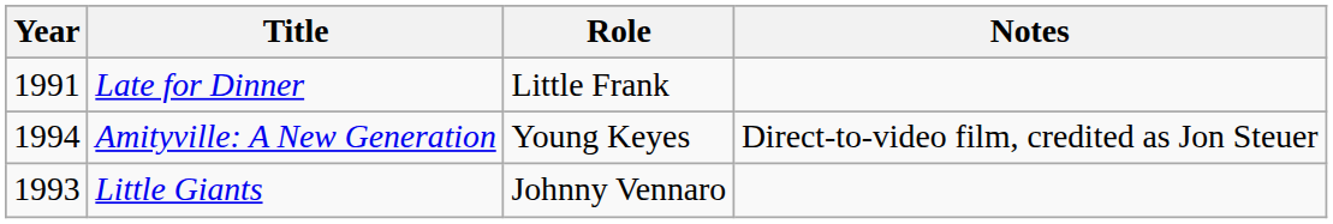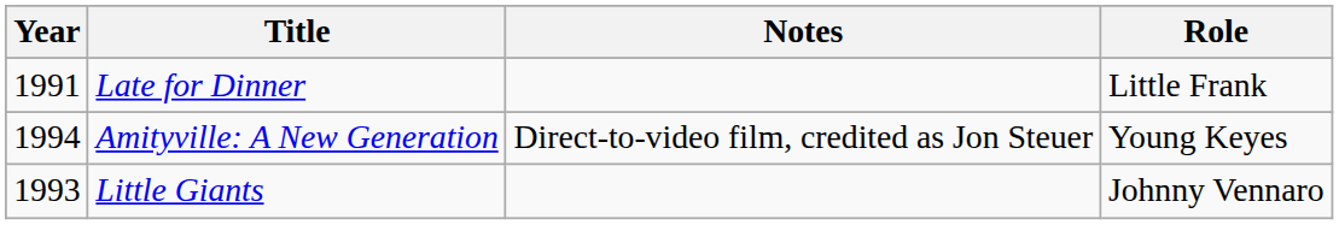 <table class="wikitable sortable">
 <tr>
 <th>Year</th>
 <th>Title</th>
+<th>Notes</th>
 <th>Role</th>
-<th>Notes</th>
 </tr>
 <tr>
 <td>1991</td>
 <td><em><a href='#'>Late for Dinner</a></em></td>
+<td></td>
 <td>Little Frank</td>
-<td></td>
 </tr>
 <tr>
 <td>1994</td>
 <td><em><a href='#'>Amityville: A New Generation</a></em></td>
+<td>Direct-to-video film, credited as Jon Steuer</td>
 <td>Young Keyes</td>
-<td>Direct-to-video film, credited as Jon Steuer</td>
 </tr>
 <tr>
 <td>1993</td>
 <td><em><a href='#'>Little Giants</a></em></td>
+<td></td>
 <td>Johnny Vennaro</td>
-<td></td>
 </tr>
 </table>
